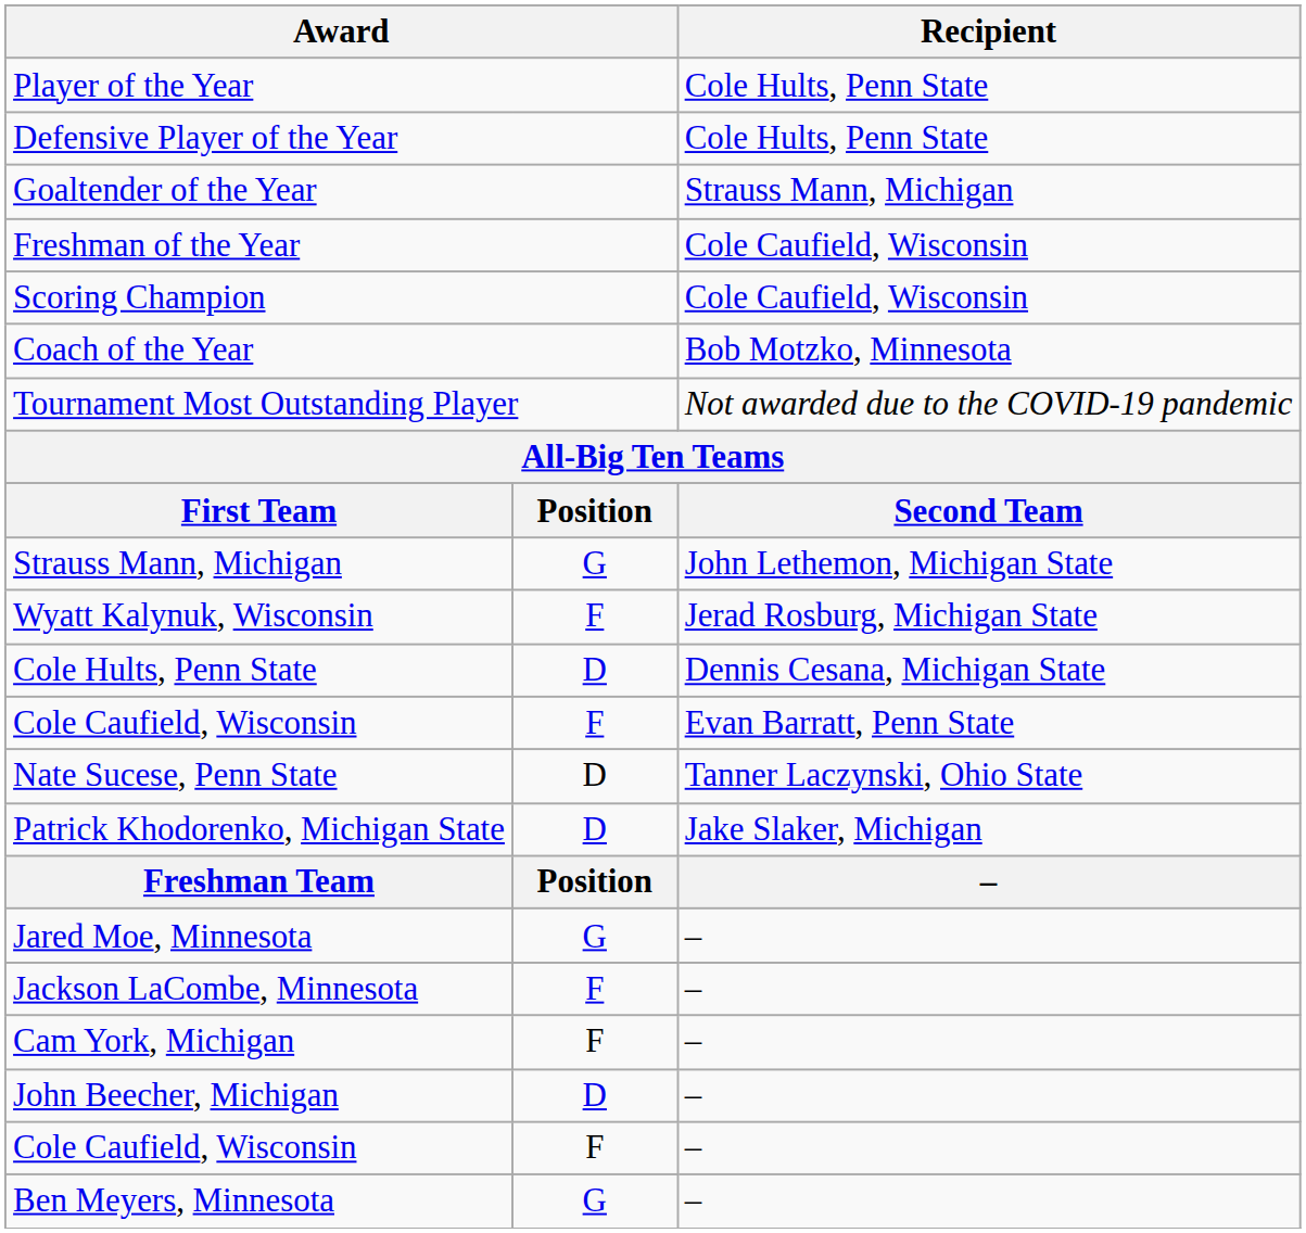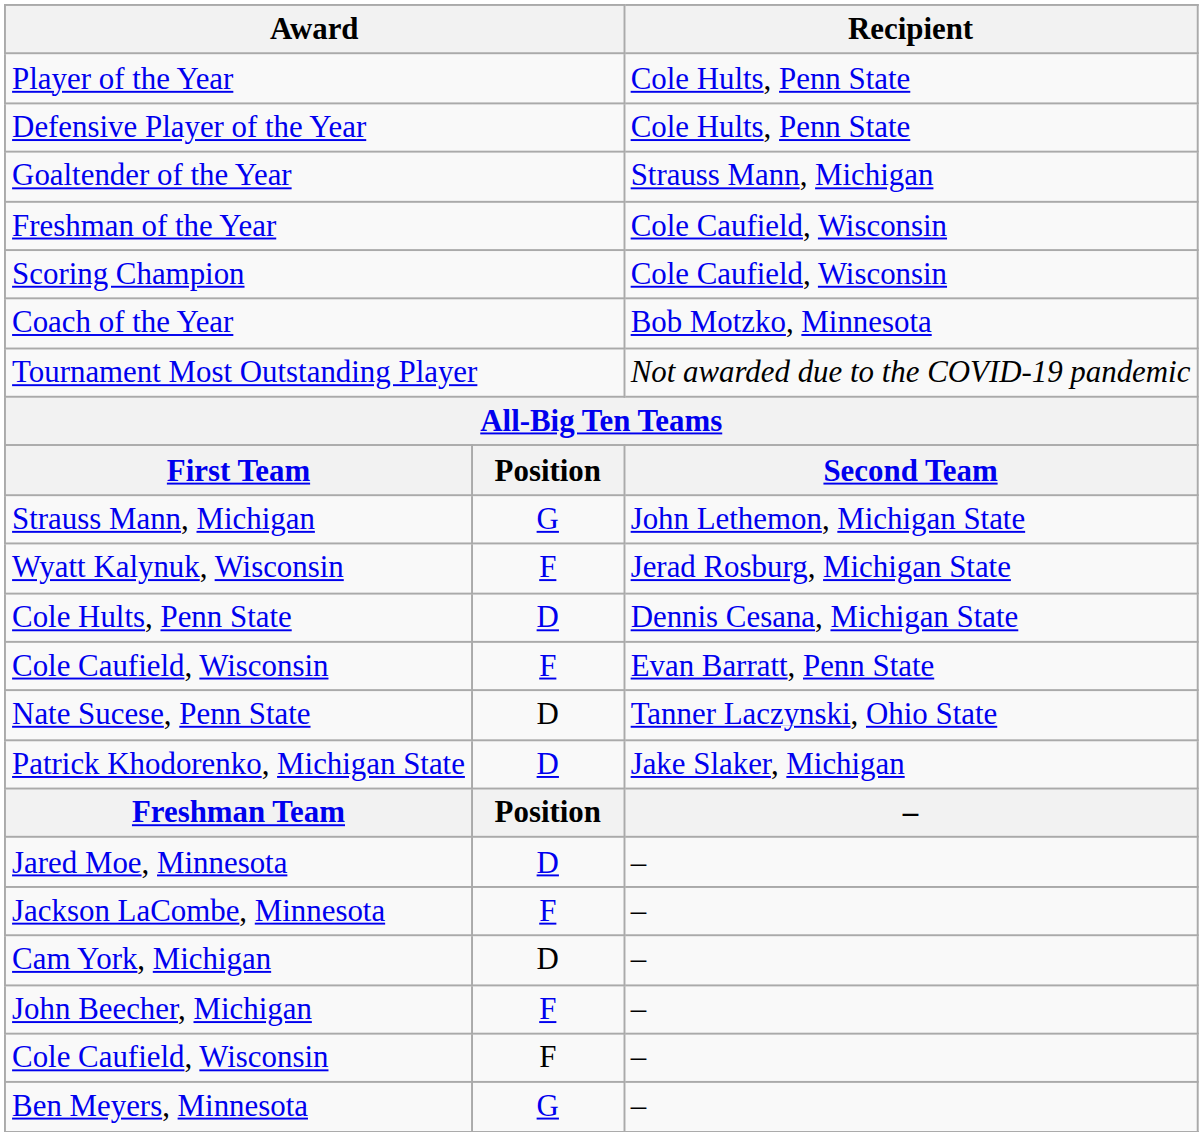 <table class="wikitable">
 <tr>
 <th colspan=2>Award</th>
 <th>Recipient</th>
 </tr>
 <tr>
 <td colspan=2><a href='#'>Player of the Year</a></td>
 <td><a href='#'>Cole Hults</a>, <a href='#'>Penn State</a></td>
 </tr>
 <tr>
 <td colspan=2><a href='#'>Defensive Player of the Year</a></td>
 <td><a href='#'>Cole Hults</a>, <a href='#'>Penn State</a></td>
 </tr>
 <tr>
 <td colspan=2><a href='#'>Goaltender of the Year</a></td>
 <td><a href='#'>Strauss Mann</a>, <a href='#'>Michigan</a></td>
 </tr>
 <tr>
 <td colspan=2><a href='#'>Freshman of the Year</a></td>
 <td><a href='#'>Cole Caufield</a>, <a href='#'>Wisconsin</a></td>
 </tr>
 <tr>
 <td colspan=2><a href='#'>Scoring Champion</a></td>
 <td><a href='#'>Cole Caufield</a>, <a href='#'>Wisconsin</a></td>
 </tr>
 <tr>
 <td colspan=2><a href='#'>Coach of the Year</a></td>
 <td><a href='#'>Bob Motzko</a>, <a href='#'>Minnesota</a></td>
 </tr>
 <tr>
 <td colspan=2><a href='#'>Tournament Most Outstanding Player</a></td>
 <td><em>Not awarded due to the COVID-19 pandemic</em></td>
 </tr>
 <tr>
 <th colspan=3><a href='#'>All-Big Ten Teams</a></th>
 </tr>
 <tr>
 <th><a href='#'>First Team</a></th>
 <th>  Position  </th>
 <th><a href='#'>Second Team</a></th>
 </tr>
 <tr>
 <td><a href='#'>Strauss Mann</a>, <a href='#'>Michigan</a></td>
 <td align=center><a href='#'>G</a></td>
 <td><a href='#'>John Lethemon</a>, <a href='#'>Michigan State</a></td>
 </tr>
 <tr>
 <td><a href='#'>Wyatt Kalynuk</a>, <a href='#'>Wisconsin</a></td>
 <td align=center><a href='#'>F</a></td>
 <td><a href='#'>Jerad Rosburg</a>, <a href='#'>Michigan State</a></td>
 </tr>
 <tr>
 <td><a href='#'>Cole Hults</a>, <a href='#'>Penn State</a></td>
 <td align=center><a href='#'>D</a></td>
 <td><a href='#'>Dennis Cesana</a>, <a href='#'>Michigan State</a></td>
 </tr>
 <tr>
 <td><a href='#'>Cole Caufield</a>, <a href='#'>Wisconsin</a></td>
 <td align=center><a href='#'>F</a></td>
 <td><a href='#'>Evan Barratt</a>, <a href='#'>Penn State</a></td>
 </tr>
 <tr>
 <td><a href='#'>Nate Sucese</a>, <a href='#'>Penn State</a></td>
 <td align=center>D</td>
 <td><a href='#'>Tanner Laczynski</a>, <a href='#'>Ohio State</a></td>
 </tr>
 <tr>
 <td><a href='#'>Patrick Khodorenko</a>, <a href='#'>Michigan State</a></td>
 <td align=center><a href='#'>D</a></td>
 <td><a href='#'>Jake Slaker</a>, <a href='#'>Michigan</a></td>
 </tr>
 <tr>
 <th><a href='#'>Freshman Team</a></th>
 <th>  Position  </th>
 <th>–</th>
 </tr>
 <tr>
 <td><a href='#'>Jared Moe</a>, <a href='#'>Minnesota</a></td>
-<td align=center><a href='#'>G</a></td>
+<td align=center><a href='#'>D</a></td>
 <td>–</td>
 </tr>
 <tr>
 <td><a href='#'>Jackson LaCombe</a>, <a href='#'>Minnesota</a></td>
 <td align=center><a href='#'>F</a></td>
 <td>–</td>
 </tr>
 <tr>
 <td><a href='#'>Cam York</a>, <a href='#'>Michigan</a></td>
-<td align=center>F</td>
+<td align=center>D</td>
 <td>–</td>
 </tr>
 <tr>
 <td><a href='#'>John Beecher</a>, <a href='#'>Michigan</a></td>
-<td align=center><a href='#'>D</a></td>
+<td align=center><a href='#'>F</a></td>
 <td>–</td>
 </tr>
 <tr>
 <td><a href='#'>Cole Caufield</a>, <a href='#'>Wisconsin</a></td>
 <td align=center>F</td>
 <td>–</td>
 </tr>
 <tr>
 <td><a href='#'>Ben Meyers</a>, <a href='#'>Minnesota</a></td>
 <td align=center><a href='#'>G</a></td>
 <td>–</td>
 </tr>
 <tr>
 </tr>
 </table>
